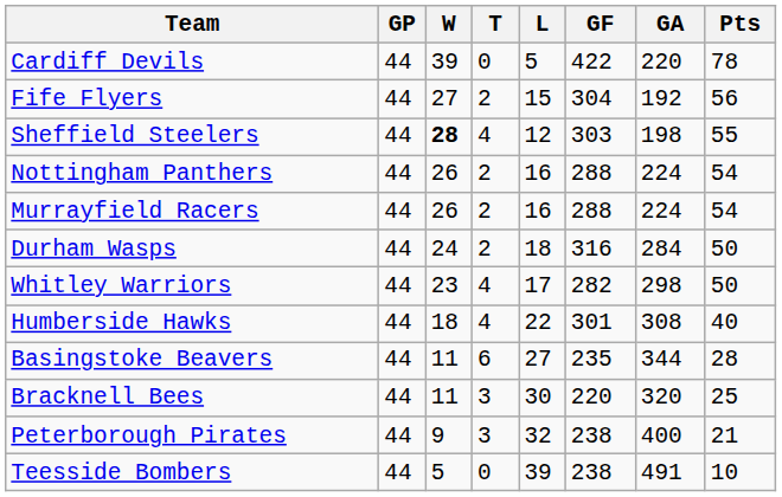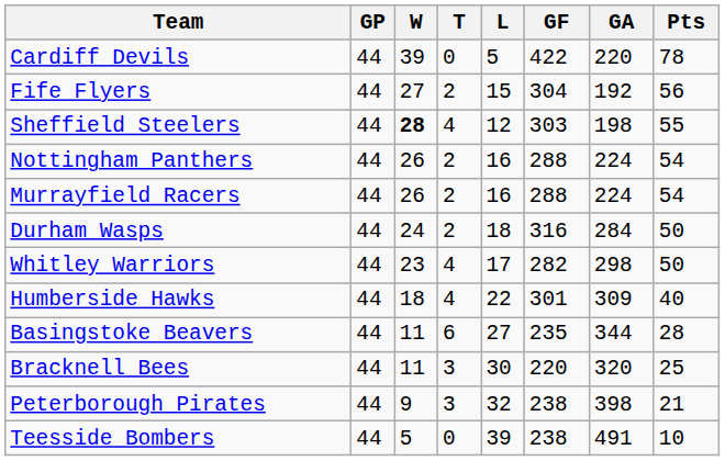 <table class="wikitable">
 <tr>
 <th width="40%">Team</th>
 <th width="5%">GP</th>
 <th width="5%">W</th>
 <th width="5%">T</th>
 <th width="5%">L</th>
 <th width="7.5%">GF</th>
 <th width="7.5%">GA</th>
 <th width="7.5%">Pts</th>
 </tr>
 <tr>
 <td><a href='#'>Cardiff Devils</a></td>
 <td>44</td>
 <td>39</td>
 <td>0</td>
 <td>5</td>
 <td>422</td>
 <td>220</td>
 <td>78</td>
 </tr>
 <tr>
 <td><a href='#'>Fife Flyers</a></td>
 <td>44</td>
 <td>27</td>
 <td>2</td>
 <td>15</td>
 <td>304</td>
 <td>192</td>
 <td>56</td>
 </tr>
 <tr>
 <td><a href='#'>Sheffield Steelers</a></td>
 <td>44</td>
 <td><strong>28</strong></td>
 <td>4</td>
 <td>12</td>
 <td>303</td>
 <td>198</td>
 <td>55</td>
 </tr>
 <tr>
 <td><a href='#'>Nottingham Panthers</a></td>
 <td>44</td>
 <td>26</td>
 <td>2</td>
 <td>16</td>
 <td>288</td>
 <td>224</td>
 <td>54</td>
 </tr>
 <tr>
 <td><a href='#'>Murrayfield Racers</a></td>
 <td>44</td>
 <td>26</td>
 <td>2</td>
 <td>16</td>
 <td>288</td>
 <td>224</td>
 <td>54</td>
 </tr>
 <tr>
 <td><a href='#'>Durham Wasps</a></td>
 <td>44</td>
 <td>24</td>
 <td>2</td>
 <td>18</td>
 <td>316</td>
 <td>284</td>
 <td>50</td>
 </tr>
 <tr>
 <td><a href='#'>Whitley Warriors</a></td>
 <td>44</td>
 <td>23</td>
 <td>4</td>
 <td>17</td>
 <td>282</td>
 <td>298</td>
 <td>50</td>
 </tr>
 <tr>
 <td><a href='#'>Humberside Hawks</a></td>
 <td>44</td>
 <td>18</td>
 <td>4</td>
 <td>22</td>
 <td>301</td>
-<td>308</td>
+<td>309</td>
 <td>40</td>
 </tr>
 <tr>
 <td><a href='#'>Basingstoke Beavers</a></td>
 <td>44</td>
 <td>11</td>
 <td>6</td>
 <td>27</td>
 <td>235</td>
 <td>344</td>
 <td>28</td>
 </tr>
 <tr>
 <td><a href='#'>Bracknell Bees</a></td>
 <td>44</td>
 <td>11</td>
 <td>3</td>
 <td>30</td>
 <td>220</td>
 <td>320</td>
 <td>25</td>
 </tr>
 <tr>
 <td><a href='#'>Peterborough Pirates</a></td>
 <td>44</td>
 <td>9</td>
 <td>3</td>
 <td>32</td>
 <td>238</td>
-<td>400</td>
+<td>398</td>
 <td>21</td>
 </tr>
 <tr>
 <td><a href='#'>Teesside Bombers</a></td>
 <td>44</td>
 <td>5</td>
 <td>0</td>
 <td>39</td>
 <td>238</td>
 <td>491</td>
 <td>10</td>
 </tr>
 </table>
